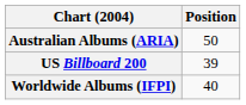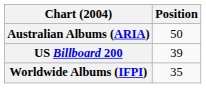 <table class="wikitable sortable plainrowheaders" style="text-align:center;">
 <tr>
 <th scope="col">Chart (2004)</th>
 <th scope="col">Position</th>
 </tr>
 <tr>
 <th scope="row">Australian Albums (<a href='#'>ARIA</a>)</th>
 <td style="text-align:center;">50</td>
 </tr>
 <tr>
 <th scope="row">US <a href='#'><em>Billboard</em> 200</a></th>
 <td style="text-align:center;">39</td>
 </tr>
 <tr>
 <th scope="row">Worldwide Albums (<a href='#'>IFPI</a>)</th>
-<td style="text-align:center;">40</td>
+<td style="text-align:center;">35</td>
 </tr>
 </table>
